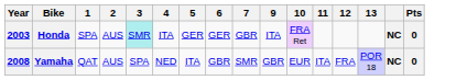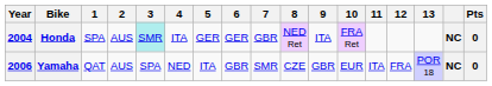 <table class="wikitable" style="text-align:center; font-size:90%">
 <tr>
 <th>Year</th>
 <th>Bike</th>
 <th>1</th>
 <th>2</th>
 <th>3</th>
 <th>4</th>
 <th>5</th>
 <th>6</th>
 <th>7</th>
+<th>8</th>
 <th>9</th>
 <th>10</th>
 <th>11</th>
 <th>12</th>
 <th>13</th>
 <th></th>
 <th>Pts</th>
 </tr>
 <tr>
-<th align="left"><a href='#'>2003</a></th>
+<th align="left"><a href='#'>2004</a></th>
 <th align="left"><a href='#'>Honda</a></th>
 <td><a href='#'>SPA</a></td>
 <td><a href='#'>AUS</a></td>
 <td style="background: paleturquoise;"><a href='#'>SMR</a></td>
 <td><a href='#'>ITA</a></td>
 <td><a href='#'>GER</a></td>
 <td><a href='#'>GER</a></td>
 <td><a href='#'>GBR</a></td>
+<td style="background:#EFCFFF;"><a href='#'>NED</a><br><small>Ret</small></td>
 <td><a href='#'>ITA</a></td>
 <td style="background:#EFCFFF;"><a href='#'>FRA</a><br><small>Ret</small></td>
 <td></td>
 <td></td>
 <td></td>
 <th>NC</th>
 <th>0</th>
 </tr>
 <tr>
-<th align="left"><a href='#'>2008</a></th>
+<th align="left"><a href='#'>2006</a></th>
 <th align="left"><a href='#'>Yamaha</a></th>
 <td><a href='#'>QAT</a></td>
 <td><a href='#'>AUS</a></td>
 <td><a href='#'>SPA</a></td>
 <td><a href='#'>NED</a></td>
 <td><a href='#'>ITA</a></td>
 <td><a href='#'>GBR</a></td>
 <td><a href='#'>SMR</a></td>
+<td><a href='#'>CZE</a></td>
 <td><a href='#'>GBR</a></td>
 <td><a href='#'>EUR</a></td>
 <td><a href='#'>ITA</a></td>
 <td><a href='#'>FRA</a></td>
 <td style="background:#CFCFFF;"><a href='#'>POR</a><br><small>18</small></td>
 <th>NC</th>
 <th>0</th>
 </tr>
 </table>
